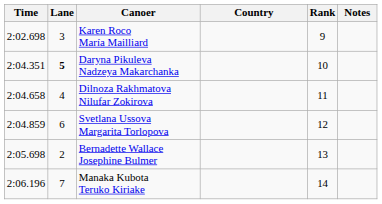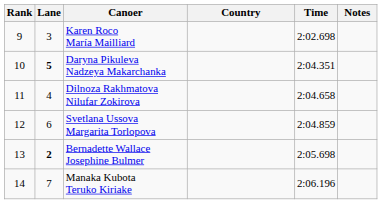 <table class="wikitable" style="text-align:center;">
 <tr>
-<th width=30>Time</th>
+<th width=30>Rank</th>
 <th width=30>Lane</th>
 <th width=175>Canoer</th>
 <th width=150>Country</th>
-<th width=30>Rank</th>
+<th width=30>Time</th>
 <th width=50>Notes</th>
 </tr>
 <tr>
-<td>2:02.698</td>
+<td>9</td>
 <td>3</td>
 <td align=left><a href='#'>Karen Roco</a><br><a href='#'>María Mailliard</a></td>
 <td align=left></td>
-<td>9</td>
+<td>2:02.698</td>
 <td></td>
 </tr>
 <tr>
-<td>2:04.351</td>
+<td>10</td>
 <td><strong>5</strong></td>
 <td align=left><a href='#'>Daryna Pikuleva</a><br><a href='#'>Nadzeya Makarchanka</a></td>
 <td align=left></td>
-<td>10</td>
+<td>2:04.351</td>
 <td></td>
 </tr>
 <tr>
-<td>2:04.658</td>
+<td>11</td>
 <td>4</td>
 <td align=left><a href='#'>Dilnoza Rakhmatova</a><br><a href='#'>Nilufar Zokirova</a></td>
 <td align=left></td>
-<td>11</td>
+<td>2:04.658</td>
 <td></td>
 </tr>
 <tr>
-<td>2:04.859</td>
+<td>12</td>
 <td>6</td>
 <td align=left><a href='#'>Svetlana Ussova</a><br><a href='#'>Margarita Torlopova</a></td>
 <td align=left></td>
-<td>12</td>
+<td>2:04.859</td>
 <td></td>
 </tr>
 <tr>
-<td>2:05.698</td>
-<td>2</td>
+<td>13</td>
+<td><strong>2</strong></td>
 <td align=left><a href='#'>Bernadette Wallace</a><br><a href='#'>Josephine Bulmer</a></td>
 <td align=left></td>
-<td>13</td>
+<td>2:05.698</td>
 <td></td>
 </tr>
 <tr>
-<td>2:06.196</td>
+<td>14</td>
 <td>7</td>
 <td align=left>Manaka Kubota<br><a href='#'>Teruko Kiriake</a></td>
 <td align=left></td>
-<td>14</td>
+<td>2:06.196</td>
 <td></td>
 </tr>
 </table>
